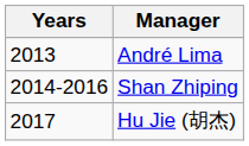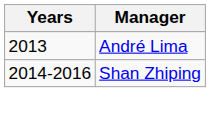 <table class="wikitable">
 <tr>
 <th>Years</th>
 <th>Manager</th>
 </tr>
 <tr>
 </tr>
 <tr>
 <td>2013</td>
 <td> <a href='#'>André Lima</a></td>
 </tr>
 <tr>
 <td>2014-2016</td>
 <td> <a href='#'>Shan Zhiping</a></td>
 </tr>
-<tr>
-<td>2017</td>
-<td> <a href='#'>Hu Jie</a> (胡杰)</td>
-</tr>
 </table>
